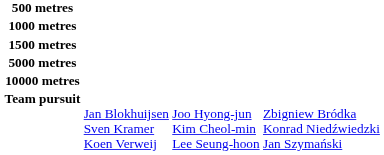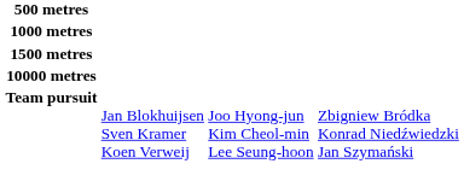 <table>
 <tr>
 <th scope="row">500 metres <br></th>
 <td></td>
 <td></td>
 <td></td>
 </tr>
 <tr>
 <th scope="row">1000 metres <br></th>
 <td></td>
 <td></td>
 <td></td>
 </tr>
 <tr>
 <th scope="row">1500 metres <br></th>
 <td></td>
 <td></td>
 <td></td>
 </tr>
 <tr>
-<th scope="row">5000 metres <br></th>
-<td></td>
-<td></td>
-<td></td>
-</tr>
-<tr>
 <th scope="row">10000 metres <br></th>
 <td></td>
 <td></td>
 <td></td>
 </tr>
 <tr valign="top">
 <th scope="row">Team pursuit <br></th>
 <td><br><a href='#'>Jan Blokhuijsen</a><br><a href='#'>Sven Kramer</a><br><a href='#'>Koen Verweij</a></td>
 <td><br><a href='#'>Joo Hyong-jun</a><br><a href='#'>Kim Cheol-min</a><br><a href='#'>Lee Seung-hoon</a></td>
 <td><br><a href='#'>Zbigniew Bródka</a><br><a href='#'>Konrad Niedźwiedzki</a><br><a href='#'>Jan Szymański</a></td>
 </tr>
 </table>
